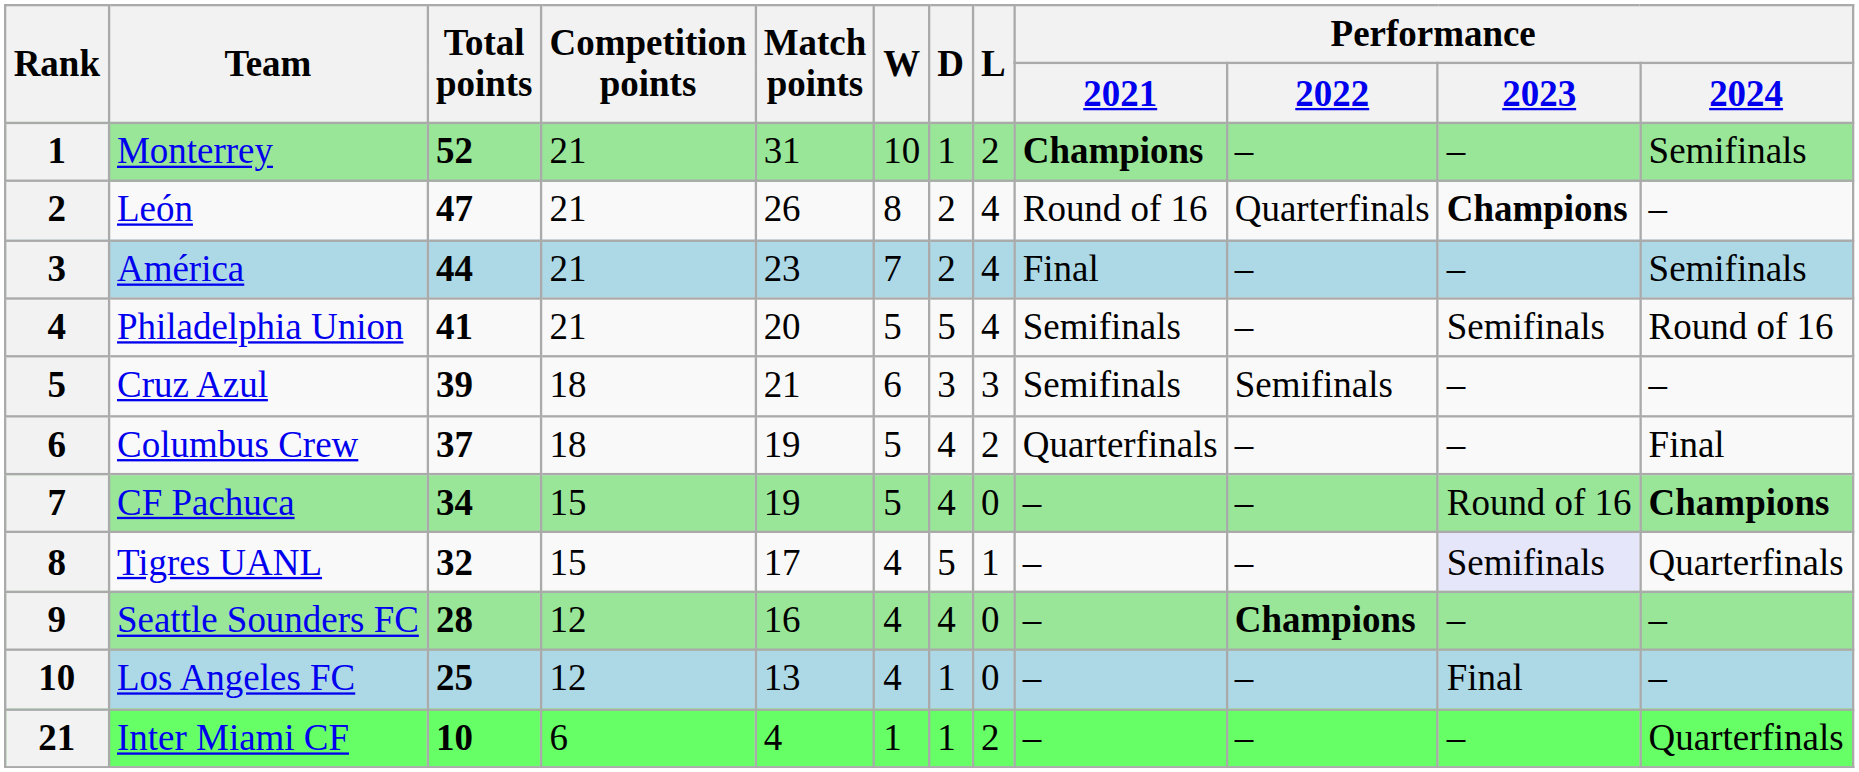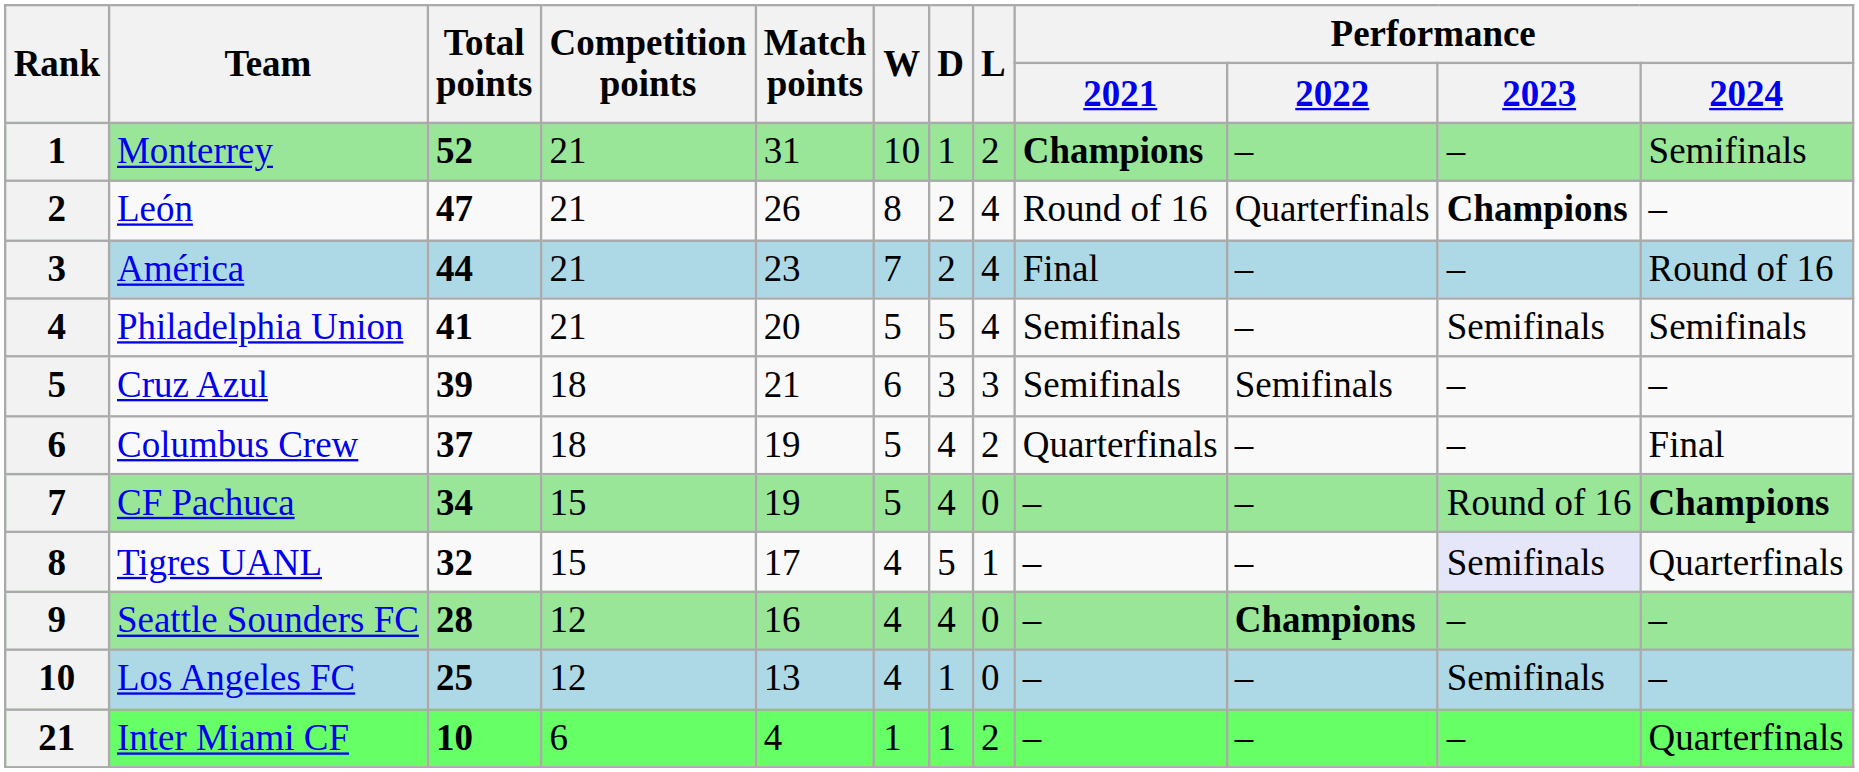 <table class="wikitable style="text-align:center;">
 <tr>
 <th rowspan="2">Rank</th>
 <th rowspan="2">Team</th>
 <th rowspan="2">Total<br>points</th>
 <th rowspan="2">Competition<br>points</th>
 <th rowspan="2">Match<br>points</th>
 <th rowspan="2">W</th>
 <th rowspan="2">D</th>
 <th rowspan="2">L</th>
 <th colspan="4">Performance</th>
 </tr>
 <tr>
 <th><a href='#'>2021</a></th>
 <th><a href='#'>2022</a></th>
 <th><a href='#'>2023</a></th>
 <th><a href='#'>2024</a></th>
 </tr>
 <tr style="background:#99e699;">
 <th>1</th>
 <td style="text-align:left;"> <a href='#'>Monterrey</a></td>
 <td><strong>52</strong></td>
 <td>21</td>
 <td>31</td>
 <td>10</td>
 <td>1</td>
 <td>2</td>
 <td><strong>Champions</strong></td>
 <td>–</td>
 <td>–</td>
 <td>Semifinals</td>
 </tr>
 <tr>
 <th>2</th>
 <td style="text-align:left;"> <a href='#'>León</a></td>
 <td><strong>47</strong></td>
 <td>21</td>
 <td>26</td>
 <td>8</td>
 <td>2</td>
 <td>4</td>
 <td>Round of 16</td>
 <td>Quarterfinals</td>
 <td><strong>Champions</strong></td>
 <td>–</td>
 </tr>
 <tr style="background:#ADD8E6;">
 <th>3</th>
 <td style="text-align:left;"> <a href='#'>América</a></td>
 <td><strong>44</strong></td>
 <td>21</td>
 <td>23</td>
 <td>7</td>
 <td>2</td>
 <td>4</td>
 <td>Final</td>
 <td>–</td>
 <td>–</td>
-<td>Semifinals</td>
+<td>Round of 16</td>
 </tr>
 <tr>
 <th>4</th>
 <td style="text-align:left;"> <a href='#'>Philadelphia Union</a></td>
 <td><strong>41</strong></td>
 <td>21</td>
 <td>20</td>
 <td>5</td>
 <td>5</td>
 <td>4</td>
 <td>Semifinals</td>
 <td>–</td>
 <td>Semifinals</td>
-<td>Round of 16</td>
+<td>Semifinals</td>
 </tr>
 <tr>
 <th>5</th>
 <td style="text-align:left;"> <a href='#'>Cruz Azul</a></td>
 <td><strong>39</strong></td>
 <td>18</td>
 <td>21</td>
 <td>6</td>
 <td>3</td>
 <td>3</td>
 <td>Semifinals</td>
 <td>Semifinals</td>
 <td>–</td>
 <td>–</td>
 </tr>
 <tr>
 <th>6</th>
 <td style="text-align:left;"> <a href='#'>Columbus Crew</a></td>
 <td><strong>37</strong></td>
 <td>18</td>
 <td>19</td>
 <td>5</td>
 <td>4</td>
 <td>2</td>
 <td>Quarterfinals</td>
 <td>–</td>
 <td>–</td>
 <td>Final</td>
 </tr>
 <tr style="background:#99e699;">
 <th>7</th>
 <td style="text-align:left;"> <a href='#'>CF Pachuca</a></td>
 <td><strong>34</strong></td>
 <td>15</td>
 <td>19</td>
 <td>5</td>
 <td>4</td>
 <td>0</td>
 <td>–</td>
 <td>–</td>
 <td>Round of 16</td>
 <td><strong>Champions</strong></td>
 </tr>
 <tr>
 <th>8</th>
 <td style="text-align:left;"> <a href='#'>Tigres UANL</a></td>
 <td><strong>32</strong></td>
 <td>15</td>
 <td>17</td>
 <td>4</td>
 <td>5</td>
 <td>1</td>
 <td>–</td>
 <td>–</td>
 <td style="background: lavender;">Semifinals</td>
 <td>Quarterfinals</td>
 </tr>
 <tr style="background:#99e699;">
 <th>9</th>
 <td style="text-align:left;"> <a href='#'>Seattle Sounders FC</a></td>
 <td><strong>28</strong></td>
 <td>12</td>
 <td>16</td>
 <td>4</td>
 <td>4</td>
 <td>0</td>
 <td>–</td>
 <td><strong>Champions</strong></td>
 <td>–</td>
 <td>–</td>
 </tr>
 <tr style="background:#ADD8E6;">
 <th>10</th>
 <td style="text-align:left;"> <a href='#'>Los Angeles FC</a></td>
 <td><strong>25</strong></td>
 <td>12</td>
 <td>13</td>
 <td>4</td>
 <td>1</td>
 <td>0</td>
 <td>–</td>
 <td>–</td>
-<td>Final</td>
+<td>Semifinals</td>
 <td>–</td>
 </tr>
 <tr style="background:#66FF66;">
 <th>21</th>
 <td style="text-align:left;"> <a href='#'>Inter Miami CF</a></td>
 <td><strong>10</strong></td>
 <td>6</td>
 <td>4</td>
 <td>1</td>
 <td>1</td>
 <td>2</td>
 <td>–</td>
 <td>–</td>
 <td>–</td>
 <td>Quarterfinals</td>
 </tr>
 <tr>
 </tr>
 </table>
